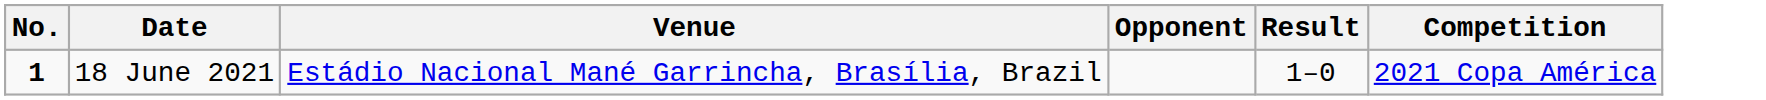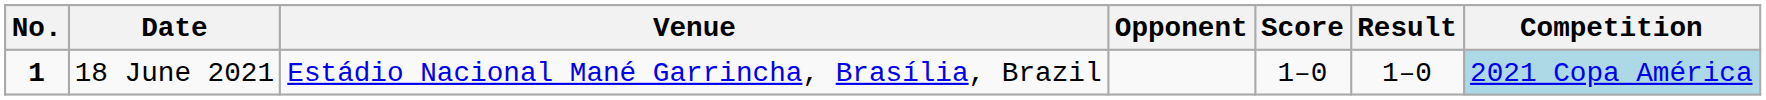 <table class="wikitable sortable">
 <tr>
 <th scope="col">No.</th>
 <th scope="col">Date</th>
 <th scope="col">Venue</th>
 <th scope="col">Opponent</th>
+<th scope="col">Score</th>
 <th scope="col">Result</th>
 <th scope="col">Competition</th>
 </tr>
 <tr>
 <td align="center"><strong>1</strong></td>
 <td>18 June 2021</td>
 <td><a href='#'>Estádio Nacional Mané Garrincha</a>, <a href='#'>Brasília</a>, Brazil</td>
 <td></td>
 <td align="center">1–0</td>
-<td><a href='#'>2021 Copa América</a></td>
+<td align="center">1–0</td>
+<td style="background: lightblue;"><a href='#'>2021 Copa América</a></td>
 </tr>
 </table>
